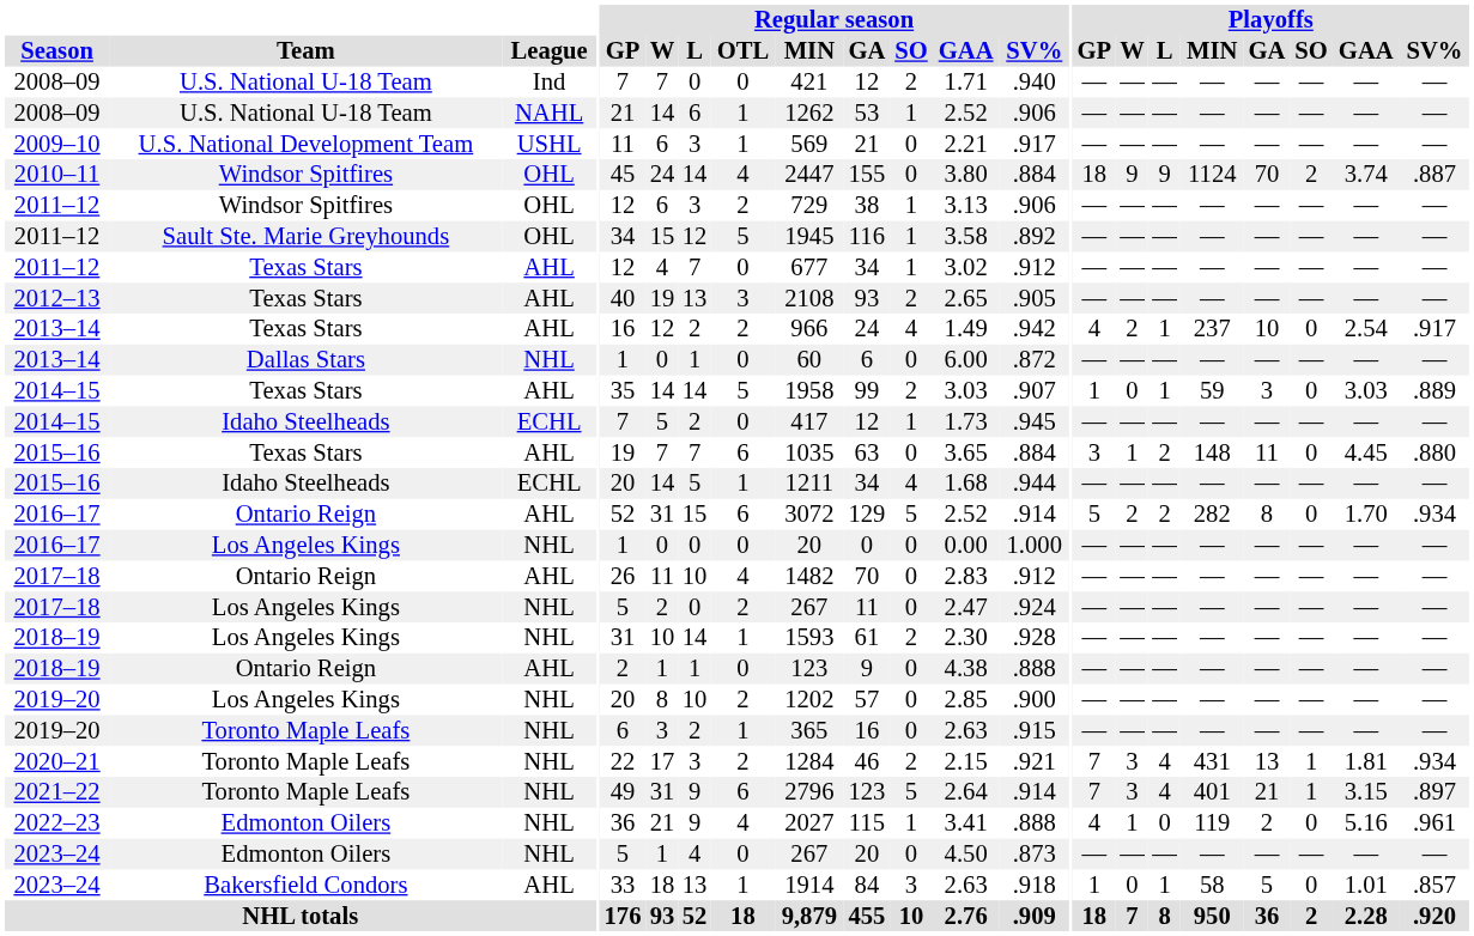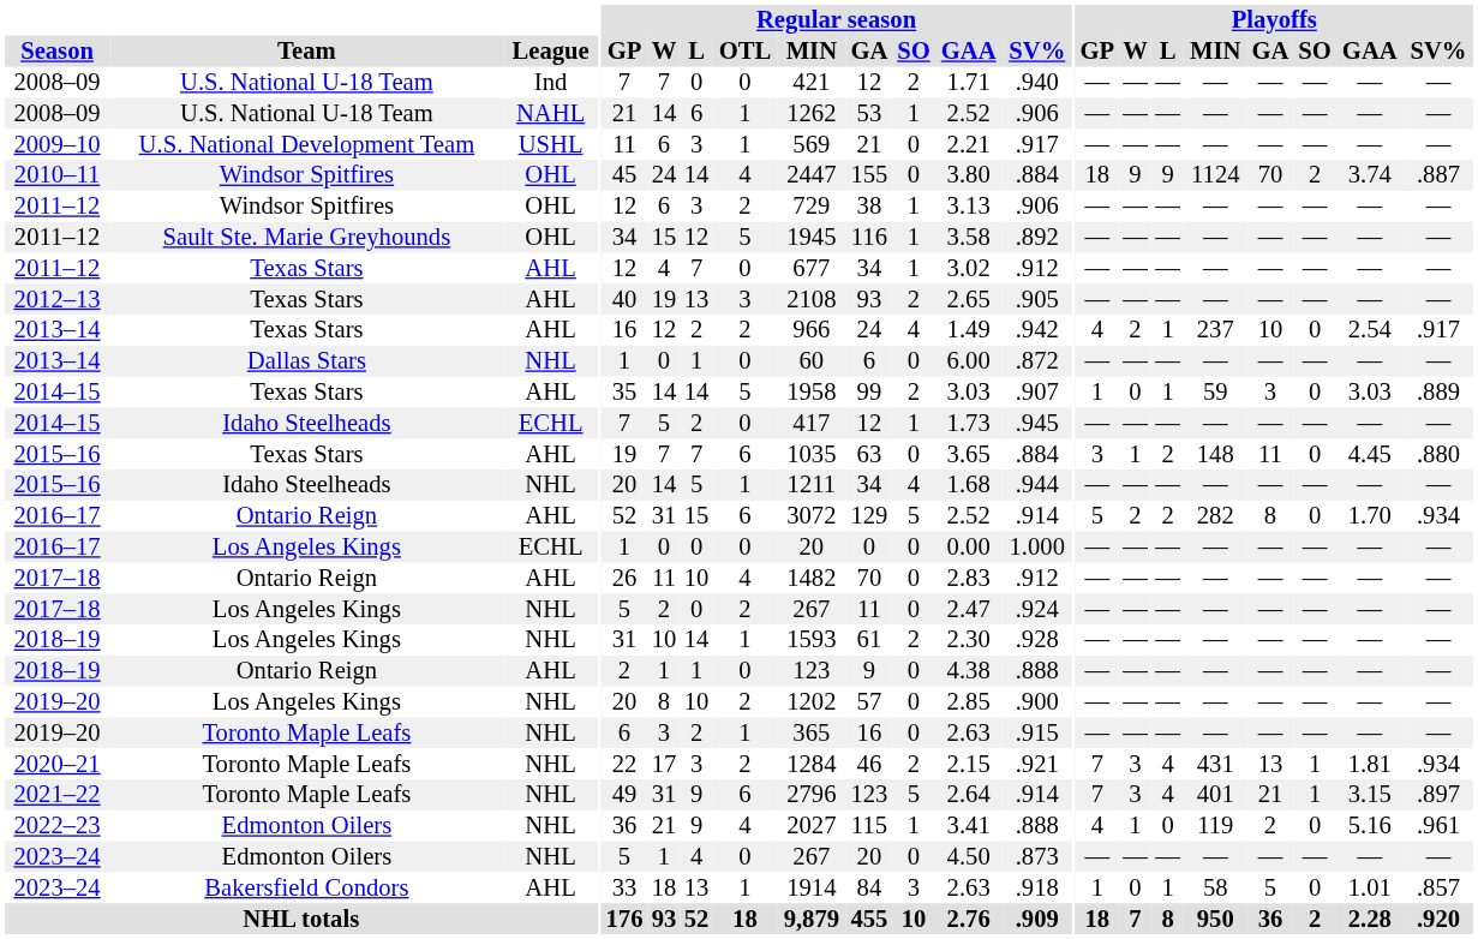 <table border="0" cellpadding="1" cellspacing="0" style="text-align:center; width:75%">
 <tr ALIGN="center" bgcolor="#e0e0e0">
 <th align="center" colspan="3" bgcolor="#ffffff"></th>
 <th align="center" rowspan="99" bgcolor="#ffffff"></th>
 <th align="center" colspan="9" bgcolor="#e0e0e0"><a href='#'>Regular season</a></th>
 <th align="center" rowspan="99" bgcolor="#ffffff"></th>
 <th align="center" colspan="8" bgcolor="#e0e0e0"><a href='#'>Playoffs</a></th>
 </tr>
 <tr ALIGN="center" bgcolor="#e0e0e0">
 <th><a href='#'>Season</a></th>
 <th>Team</th>
 <th>League</th>
 <th>GP</th>
 <th>W</th>
 <th>L</th>
 <th>OTL</th>
 <th>MIN</th>
 <th>GA</th>
 <th><a href='#'>SO</a></th>
 <th><a href='#'>GAA</a></th>
 <th><a href='#'>SV%</a></th>
 <th>GP</th>
 <th>W</th>
 <th>L</th>
 <th>MIN</th>
 <th>GA</th>
 <th>SO</th>
 <th>GAA</th>
 <th>SV%</th>
 </tr>
 <tr>
 <td>2008–09</td>
 <td><a href='#'>U.S. National U-18 Team</a></td>
 <td>Ind</td>
 <td>7</td>
 <td>7</td>
 <td>0</td>
 <td>0</td>
 <td>421</td>
 <td>12</td>
 <td>2</td>
 <td>1.71</td>
 <td>.940</td>
 <td>—</td>
 <td>—</td>
 <td>—</td>
 <td>—</td>
 <td>—</td>
 <td>—</td>
 <td>—</td>
 <td>—</td>
 </tr>
 <tr bgcolor="#f0f0f0">
 <td>2008–09</td>
 <td>U.S. National U-18 Team</td>
 <td><a href='#'>NAHL</a></td>
 <td>21</td>
 <td>14</td>
 <td>6</td>
 <td>1</td>
 <td>1262</td>
 <td>53</td>
 <td>1</td>
 <td>2.52</td>
 <td>.906</td>
 <td>—</td>
 <td>—</td>
 <td>—</td>
 <td>—</td>
 <td>—</td>
 <td>—</td>
 <td>—</td>
 <td>—</td>
 </tr>
 <tr>
 <td><a href='#'>2009–10</a></td>
 <td><a href='#'>U.S. National Development Team</a></td>
 <td><a href='#'>USHL</a></td>
 <td>11</td>
 <td>6</td>
 <td>3</td>
 <td>1</td>
 <td>569</td>
 <td>21</td>
 <td>0</td>
 <td>2.21</td>
 <td>.917</td>
 <td>—</td>
 <td>—</td>
 <td>—</td>
 <td>—</td>
 <td>—</td>
 <td>—</td>
 <td>—</td>
 <td>—</td>
 </tr>
 <tr bgcolor="#f0f0f0">
 <td><a href='#'>2010–11</a></td>
 <td><a href='#'>Windsor Spitfires</a></td>
 <td><a href='#'>OHL</a></td>
 <td>45</td>
 <td>24</td>
 <td>14</td>
 <td>4</td>
 <td>2447</td>
 <td>155</td>
 <td>0</td>
 <td>3.80</td>
 <td>.884</td>
 <td>18</td>
 <td>9</td>
 <td>9</td>
 <td>1124</td>
 <td>70</td>
 <td>2</td>
 <td>3.74</td>
 <td>.887</td>
 </tr>
 <tr>
 <td><a href='#'>2011–12</a></td>
 <td>Windsor Spitfires</td>
 <td>OHL</td>
 <td>12</td>
 <td>6</td>
 <td>3</td>
 <td>2</td>
 <td>729</td>
 <td>38</td>
 <td>1</td>
 <td>3.13</td>
 <td>.906</td>
 <td>—</td>
 <td>—</td>
 <td>—</td>
 <td>—</td>
 <td>—</td>
 <td>—</td>
 <td>—</td>
 <td>—</td>
 </tr>
 <tr bgcolor="#f0f0f0">
 <td>2011–12</td>
 <td><a href='#'>Sault Ste. Marie Greyhounds</a></td>
 <td>OHL</td>
 <td>34</td>
 <td>15</td>
 <td>12</td>
 <td>5</td>
 <td>1945</td>
 <td>116</td>
 <td>1</td>
 <td>3.58</td>
 <td>.892</td>
 <td>—</td>
 <td>—</td>
 <td>—</td>
 <td>—</td>
 <td>—</td>
 <td>—</td>
 <td>—</td>
 <td>—</td>
 </tr>
 <tr>
 <td><a href='#'>2011–12</a></td>
 <td><a href='#'>Texas Stars</a></td>
 <td><a href='#'>AHL</a></td>
 <td>12</td>
 <td>4</td>
 <td>7</td>
 <td>0</td>
 <td>677</td>
 <td>34</td>
 <td>1</td>
 <td>3.02</td>
 <td>.912</td>
 <td>—</td>
 <td>—</td>
 <td>—</td>
 <td>—</td>
 <td>—</td>
 <td>—</td>
 <td>—</td>
 <td>—</td>
 </tr>
 <tr bgcolor="#f0f0f0">
 <td><a href='#'>2012–13</a></td>
 <td>Texas Stars</td>
 <td>AHL</td>
 <td>40</td>
 <td>19</td>
 <td>13</td>
 <td>3</td>
 <td>2108</td>
 <td>93</td>
 <td>2</td>
 <td>2.65</td>
 <td>.905</td>
 <td>—</td>
 <td>—</td>
 <td>—</td>
 <td>—</td>
 <td>—</td>
 <td>—</td>
 <td>—</td>
 <td>—</td>
 </tr>
 <tr>
 <td><a href='#'>2013–14</a></td>
 <td>Texas Stars</td>
 <td>AHL</td>
 <td>16</td>
 <td>12</td>
 <td>2</td>
 <td>2</td>
 <td>966</td>
 <td>24</td>
 <td>4</td>
 <td>1.49</td>
 <td>.942</td>
 <td>4</td>
 <td>2</td>
 <td>1</td>
 <td>237</td>
 <td>10</td>
 <td>0</td>
 <td>2.54</td>
 <td>.917</td>
 </tr>
 <tr bgcolor="#f0f0f0">
 <td><a href='#'>2013–14</a></td>
 <td><a href='#'>Dallas Stars</a></td>
 <td><a href='#'>NHL</a></td>
 <td>1</td>
 <td>0</td>
 <td>1</td>
 <td>0</td>
 <td>60</td>
 <td>6</td>
 <td>0</td>
 <td>6.00</td>
 <td>.872</td>
 <td>—</td>
 <td>—</td>
 <td>—</td>
 <td>—</td>
 <td>—</td>
 <td>—</td>
 <td>—</td>
 <td>—</td>
 </tr>
 <tr>
 <td><a href='#'>2014–15</a></td>
 <td>Texas Stars</td>
 <td>AHL</td>
 <td>35</td>
 <td>14</td>
 <td>14</td>
 <td>5</td>
 <td>1958</td>
 <td>99</td>
 <td>2</td>
 <td>3.03</td>
 <td>.907</td>
 <td>1</td>
 <td>0</td>
 <td>1</td>
 <td>59</td>
 <td>3</td>
 <td>0</td>
 <td>3.03</td>
 <td>.889</td>
 </tr>
 <tr bgcolor="#f0f0f0">
 <td><a href='#'>2014–15</a></td>
 <td><a href='#'>Idaho Steelheads</a></td>
 <td><a href='#'>ECHL</a></td>
 <td>7</td>
 <td>5</td>
 <td>2</td>
 <td>0</td>
 <td>417</td>
 <td>12</td>
 <td>1</td>
 <td>1.73</td>
 <td>.945</td>
 <td>—</td>
 <td>—</td>
 <td>—</td>
 <td>—</td>
 <td>—</td>
 <td>—</td>
 <td>—</td>
 <td>—</td>
 </tr>
 <tr>
 <td><a href='#'>2015–16</a></td>
 <td>Texas Stars</td>
 <td>AHL</td>
 <td>19</td>
 <td>7</td>
 <td>7</td>
 <td>6</td>
 <td>1035</td>
 <td>63</td>
 <td>0</td>
 <td>3.65</td>
 <td>.884</td>
 <td>3</td>
 <td>1</td>
 <td>2</td>
 <td>148</td>
 <td>11</td>
 <td>0</td>
 <td>4.45</td>
 <td>.880</td>
 </tr>
 <tr bgcolor="#f0f0f0">
 <td><a href='#'>2015–16</a></td>
 <td>Idaho Steelheads</td>
-<td>ECHL</td>
+<td>NHL</td>
 <td>20</td>
 <td>14</td>
 <td>5</td>
 <td>1</td>
 <td>1211</td>
 <td>34</td>
 <td>4</td>
 <td>1.68</td>
 <td>.944</td>
 <td>—</td>
 <td>—</td>
 <td>—</td>
 <td>—</td>
 <td>—</td>
 <td>—</td>
 <td>—</td>
 <td>—</td>
 </tr>
 <tr>
 <td><a href='#'>2016–17</a></td>
 <td><a href='#'>Ontario Reign</a></td>
 <td>AHL</td>
 <td>52</td>
 <td>31</td>
 <td>15</td>
 <td>6</td>
 <td>3072</td>
 <td>129</td>
 <td>5</td>
 <td>2.52</td>
 <td>.914</td>
 <td>5</td>
 <td>2</td>
 <td>2</td>
 <td>282</td>
 <td>8</td>
 <td>0</td>
 <td>1.70</td>
 <td>.934</td>
 </tr>
 <tr bgcolor="#f0f0f0">
 <td><a href='#'>2016–17</a></td>
 <td><a href='#'>Los Angeles Kings</a></td>
-<td>NHL</td>
+<td>ECHL</td>
 <td>1</td>
 <td>0</td>
 <td>0</td>
 <td>0</td>
 <td>20</td>
 <td>0</td>
 <td>0</td>
 <td>0.00</td>
 <td>1.000</td>
 <td>—</td>
 <td>—</td>
 <td>—</td>
 <td>—</td>
 <td>—</td>
 <td>—</td>
 <td>—</td>
 <td>—</td>
 </tr>
 <tr>
 <td><a href='#'>2017–18</a></td>
 <td>Ontario Reign</td>
 <td>AHL</td>
 <td>26</td>
 <td>11</td>
 <td>10</td>
 <td>4</td>
 <td>1482</td>
 <td>70</td>
 <td>0</td>
 <td>2.83</td>
 <td>.912</td>
 <td>—</td>
 <td>—</td>
 <td>—</td>
 <td>—</td>
 <td>—</td>
 <td>—</td>
 <td>—</td>
 <td>—</td>
 </tr>
 <tr bgcolor="#f0f0f0">
 <td><a href='#'>2017–18</a></td>
 <td>Los Angeles Kings</td>
 <td>NHL</td>
 <td>5</td>
 <td>2</td>
 <td>0</td>
 <td>2</td>
 <td>267</td>
 <td>11</td>
 <td>0</td>
 <td>2.47</td>
 <td>.924</td>
 <td>—</td>
 <td>—</td>
 <td>—</td>
 <td>—</td>
 <td>—</td>
 <td>—</td>
 <td>—</td>
 <td>—</td>
 </tr>
 <tr>
 <td><a href='#'>2018–19</a></td>
 <td>Los Angeles Kings</td>
 <td>NHL</td>
 <td>31</td>
 <td>10</td>
 <td>14</td>
 <td>1</td>
 <td>1593</td>
 <td>61</td>
 <td>2</td>
 <td>2.30</td>
 <td>.928</td>
 <td>—</td>
 <td>—</td>
 <td>—</td>
 <td>—</td>
 <td>—</td>
 <td>—</td>
 <td>—</td>
 <td>—</td>
 </tr>
 <tr bgcolor="#f0f0f0">
 <td><a href='#'>2018–19</a></td>
 <td>Ontario Reign</td>
 <td>AHL</td>
 <td>2</td>
 <td>1</td>
 <td>1</td>
 <td>0</td>
 <td>123</td>
 <td>9</td>
 <td>0</td>
 <td>4.38</td>
 <td>.888</td>
 <td>—</td>
 <td>—</td>
 <td>—</td>
 <td>—</td>
 <td>—</td>
 <td>—</td>
 <td>—</td>
 <td>—</td>
 </tr>
 <tr>
 <td><a href='#'>2019–20</a></td>
 <td>Los Angeles Kings</td>
 <td>NHL</td>
 <td>20</td>
 <td>8</td>
 <td>10</td>
 <td>2</td>
 <td>1202</td>
 <td>57</td>
 <td>0</td>
 <td>2.85</td>
 <td>.900</td>
 <td>—</td>
 <td>—</td>
 <td>—</td>
 <td>—</td>
 <td>—</td>
 <td>—</td>
 <td>—</td>
 <td>—</td>
 </tr>
 <tr bgcolor="#f0f0f0">
 <td>2019–20</td>
 <td><a href='#'>Toronto Maple Leafs</a></td>
 <td>NHL</td>
 <td>6</td>
 <td>3</td>
 <td>2</td>
 <td>1</td>
 <td>365</td>
 <td>16</td>
 <td>0</td>
 <td>2.63</td>
 <td>.915</td>
 <td>—</td>
 <td>—</td>
 <td>—</td>
 <td>—</td>
 <td>—</td>
 <td>—</td>
 <td>—</td>
 <td>—</td>
 </tr>
 <tr>
 <td><a href='#'>2020–21</a></td>
 <td>Toronto Maple Leafs</td>
 <td>NHL</td>
 <td>22</td>
 <td>17</td>
 <td>3</td>
 <td>2</td>
 <td>1284</td>
 <td>46</td>
 <td>2</td>
 <td>2.15</td>
 <td>.921</td>
 <td>7</td>
 <td>3</td>
 <td>4</td>
 <td>431</td>
 <td>13</td>
 <td>1</td>
 <td>1.81</td>
 <td>.934</td>
 </tr>
 <tr bgcolor="#f0f0f0">
 <td><a href='#'>2021–22</a></td>
 <td>Toronto Maple Leafs</td>
 <td>NHL</td>
 <td>49</td>
 <td>31</td>
 <td>9</td>
 <td>6</td>
 <td>2796</td>
 <td>123</td>
 <td>5</td>
 <td>2.64</td>
 <td>.914</td>
 <td>7</td>
 <td>3</td>
 <td>4</td>
 <td>401</td>
 <td>21</td>
 <td>1</td>
 <td>3.15</td>
 <td>.897</td>
 </tr>
 <tr>
 <td><a href='#'>2022–23</a></td>
 <td><a href='#'>Edmonton Oilers</a></td>
 <td>NHL</td>
 <td>36</td>
 <td>21</td>
 <td>9</td>
 <td>4</td>
 <td>2027</td>
 <td>115</td>
 <td>1</td>
 <td>3.41</td>
 <td>.888</td>
 <td>4</td>
 <td>1</td>
 <td>0</td>
 <td>119</td>
 <td>2</td>
 <td>0</td>
 <td>5.16</td>
 <td>.961</td>
 </tr>
 <tr bgcolor="#f0f0f0">
 <td><a href='#'>2023–24</a></td>
 <td>Edmonton Oilers</td>
 <td>NHL</td>
 <td>5</td>
 <td>1</td>
 <td>4</td>
 <td>0</td>
 <td>267</td>
 <td>20</td>
 <td>0</td>
 <td>4.50</td>
 <td>.873</td>
 <td>—</td>
 <td>—</td>
 <td>—</td>
 <td>—</td>
 <td>—</td>
 <td>—</td>
 <td>—</td>
 <td>—</td>
 </tr>
 <tr>
 <td><a href='#'>2023–24</a></td>
 <td><a href='#'>Bakersfield Condors</a></td>
 <td>AHL</td>
 <td>33</td>
 <td>18</td>
 <td>13</td>
 <td>1</td>
 <td>1914</td>
 <td>84</td>
 <td>3</td>
 <td>2.63</td>
 <td>.918</td>
 <td>1</td>
 <td>0</td>
 <td>1</td>
 <td>58</td>
 <td>5</td>
 <td>0</td>
 <td>1.01</td>
 <td>.857</td>
 </tr>
 <tr bgcolor="#e0e0e0">
 <th colspan="3">NHL totals</th>
 <th>176</th>
 <th>93</th>
 <th>52</th>
 <th>18</th>
 <th>9,879</th>
 <th>455</th>
 <th>10</th>
 <th>2.76</th>
 <th>.909</th>
 <th>18</th>
 <th>7</th>
 <th>8</th>
 <th>950</th>
 <th>36</th>
 <th>2</th>
 <th>2.28</th>
 <th>.920</th>
 </tr>
 </table>
